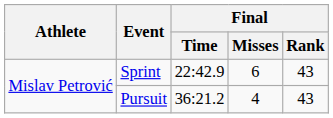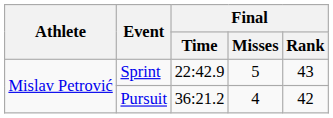 <table class="wikitable" style="font-size:90%">
 <tr>
 <th rowspan="2">Athlete</th>
 <th rowspan="2">Event</th>
 <th colspan="3">Final</th>
 </tr>
 <tr>
 <th>Time</th>
 <th>Misses</th>
 <th>Rank</th>
 </tr>
 <tr>
 <td rowspan="2"><a href='#'>Mislav Petrović</a></td>
 <td><a href='#'>Sprint</a></td>
 <td align="center">22:42.9</td>
-<td align="center">6</td>
+<td align="center">5</td>
 <td align="center">43</td>
 </tr>
 <tr>
 <td><a href='#'>Pursuit</a></td>
 <td align="center">36:21.2</td>
 <td align="center">4</td>
-<td align="center">43</td>
+<td align="center">42</td>
 </tr>
 </table>
